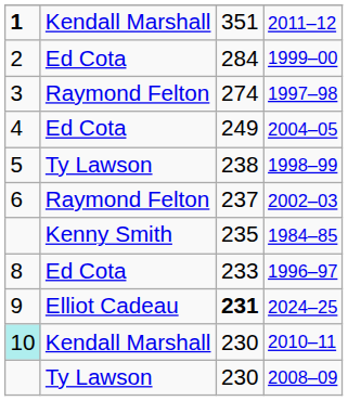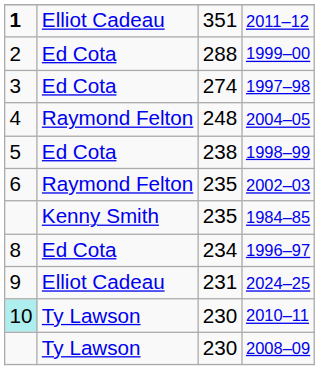 <table class="wikitable">
 <tr>
 </tr>
 <tr>
 <td><strong>1</strong></td>
-<td><a href='#'>Kendall Marshall</a></td>
+<td><a href='#'>Elliot Cadeau</a></td>
 <td>351</td>
 <td style="font-size:80%;"><a href='#'>2011–12</a></td>
 </tr>
 <tr>
 <td>2</td>
 <td><a href='#'>Ed Cota</a></td>
-<td>284</td>
+<td>288</td>
 <td style="font-size:80%;"><a href='#'>1999–00</a></td>
 </tr>
 <tr>
 <td>3</td>
-<td><a href='#'>Raymond Felton</a></td>
+<td><a href='#'>Ed Cota</a></td>
 <td>274</td>
 <td style="font-size:80%;"><a href='#'>1997–98</a></td>
 </tr>
 <tr>
 <td>4</td>
-<td><a href='#'>Ed Cota</a></td>
-<td>249</td>
+<td><a href='#'>Raymond Felton</a></td>
+<td>248</td>
 <td style="font-size:80%;"><a href='#'>2004–05</a></td>
 </tr>
 <tr>
 <td>5</td>
-<td><a href='#'>Ty Lawson</a></td>
+<td><a href='#'>Ed Cota</a></td>
 <td>238</td>
 <td style="font-size:80%;"><a href='#'>1998–99</a></td>
 </tr>
 <tr>
 <td>6</td>
 <td><a href='#'>Raymond Felton</a></td>
-<td>237</td>
+<td>235</td>
 <td style="font-size:80%;"><a href='#'>2002–03</a></td>
 </tr>
 <tr>
 <td></td>
 <td><a href='#'>Kenny Smith</a></td>
 <td>235</td>
 <td style="font-size:80%;"><a href='#'>1984–85</a></td>
 </tr>
 <tr>
 <td>8</td>
 <td><a href='#'>Ed Cota</a></td>
-<td>233</td>
+<td>234</td>
 <td style="font-size:80%;"><a href='#'>1996–97</a></td>
 </tr>
 <tr>
 <td>9</td>
 <td><a href='#'>Elliot Cadeau</a></td>
-<td><strong>231</strong></td>
+<td>231</td>
 <td style="font-size:80%;"><a href='#'>2024–25</a></td>
 </tr>
 <tr>
 <td style="background: paleturquoise;">10</td>
-<td><a href='#'>Kendall Marshall</a></td>
+<td><a href='#'>Ty Lawson</a></td>
 <td>230</td>
 <td style="font-size:80%;"><a href='#'>2010–11</a></td>
 </tr>
 <tr>
 <td></td>
 <td><a href='#'>Ty Lawson</a></td>
 <td>230</td>
 <td style="font-size:80%;"><a href='#'>2008–09</a></td>
 </tr>
 </table>
